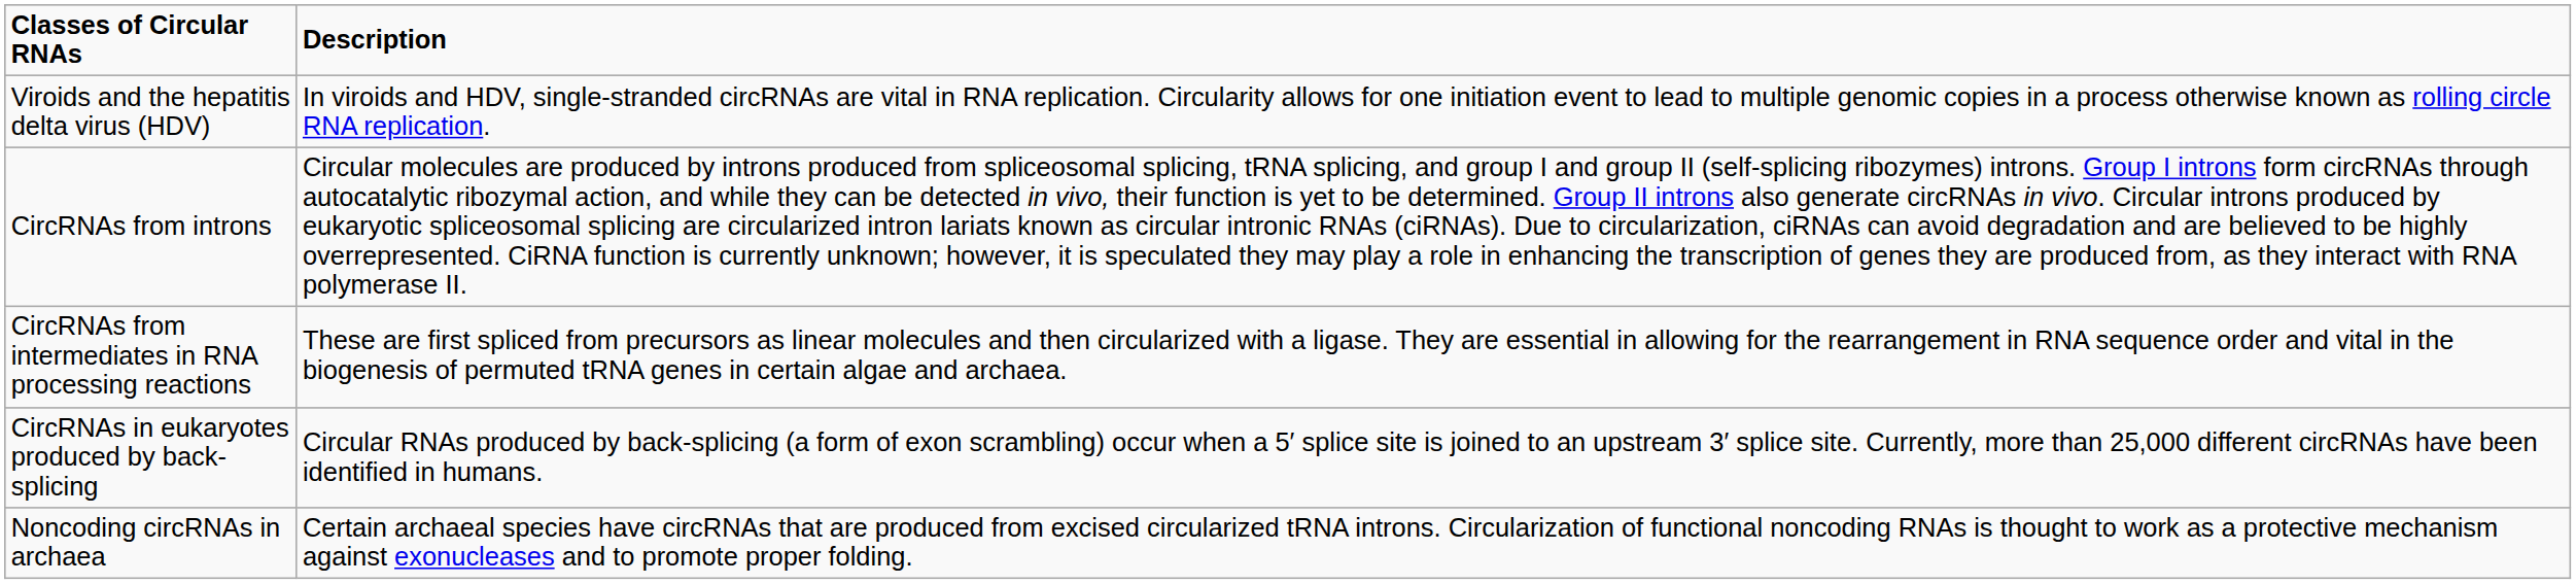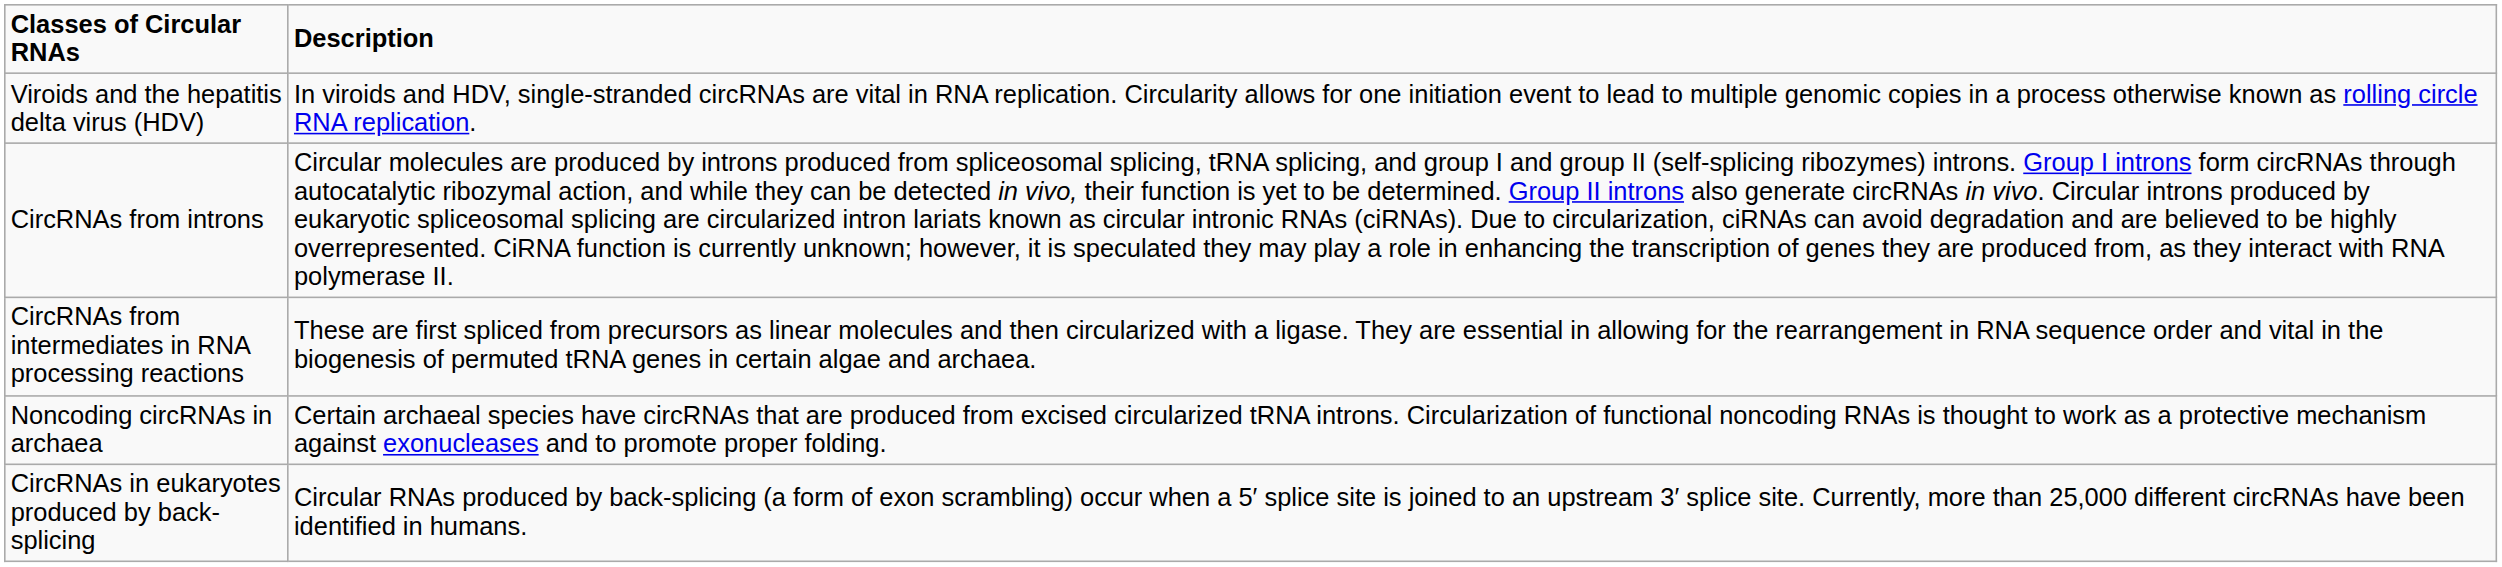 <table class="wikitable mw-collapsible">
 <tr>
 <td><strong>Classes of Circular RNAs</strong></td>
 <td><strong>Description</strong></td>
 </tr>
 <tr>
 <td>Viroids and the hepatitis delta virus (HDV)</td>
 <td>In viroids and HDV, single-stranded circRNAs are vital in RNA replication. Circularity allows for one initiation event to lead to multiple genomic copies in a process otherwise known as <a href='#'>rolling circle RNA replication</a>.</td>
 </tr>
 <tr>
 <td>CircRNAs from introns</td>
 <td>Circular molecules are produced by introns produced from spliceosomal splicing, tRNA splicing, and group I and group II (self-splicing ribozymes) introns. <a href='#'>Group I introns</a> form circRNAs through autocatalytic ribozymal action, and while they can be detected <em>in vivo,</em> their function is yet to be determined. <a href='#'>Group II introns</a> also generate circRNAs <em>in vivo</em>. Circular introns produced by eukaryotic spliceosomal splicing are circularized intron lariats known as circular intronic RNAs (ciRNAs). Due to circularization, ciRNAs can avoid degradation and are believed to be highly overrepresented. CiRNA function is currently unknown; however, it is speculated they may play a role in enhancing the transcription of genes they are produced from, as they interact with RNA polymerase II.</td>
 </tr>
 <tr>
 <td>CircRNAs from intermediates in RNA processing reactions</td>
 <td>These are first spliced from precursors as linear molecules and then circularized with a ligase. They are essential in allowing for the rearrangement in RNA sequence order and vital in the biogenesis of permuted tRNA genes in certain algae and archaea.</td>
 </tr>
 <tr>
+<td>Noncoding circRNAs in archaea</td>
+<td>Certain archaeal species have circRNAs that are produced from excised circularized tRNA introns. Circularization of functional noncoding RNAs is thought to work as a protective mechanism against <a href='#'>exonucleases</a> and to promote proper folding.</td>
+</tr>
+<tr>
 <td>CircRNAs in eukaryotes produced by back-splicing</td>
 <td>Circular RNAs produced by back-splicing (a form of exon scrambling) occur when a 5′ splice site is joined to an upstream 3′ splice site. Currently, more than 25,000 different circRNAs have been identified in humans.</td>
 </tr>
-<tr>
-<td>Noncoding circRNAs in archaea</td>
-<td>Certain archaeal species have circRNAs that are produced from excised circularized tRNA introns. Circularization of functional noncoding RNAs is thought to work as a protective mechanism against <a href='#'>exonucleases</a> and to promote proper folding.</td>
-</tr>
 </table>
